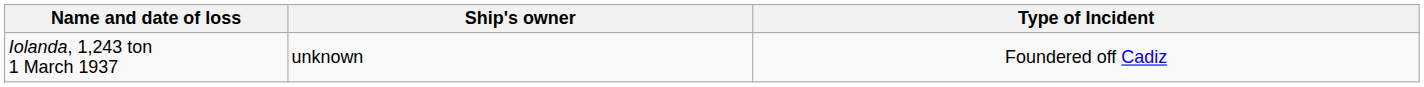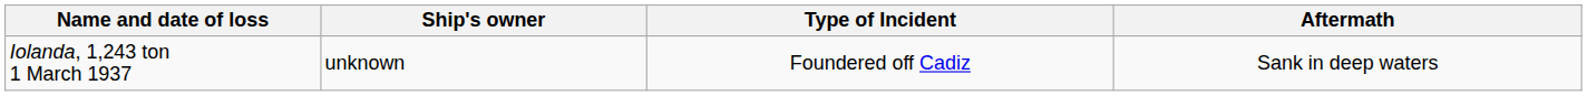 <table class="wikitable sortable" width="100%">
 <tr>
 <th width=20% class=unsortable>Name and date of loss</th>
 <th>Ship's owner</th>
 <th>Type of Incident</th>
+<th>Aftermath</th>
 </tr>
 <tr align="center">
 <td align=left> <em>Iolanda</em>, 1,243 ton<br>1 March 1937</td>
 <td align=left>  unknown</td>
 <td>Foundered off <a href='#'>Cadiz</a></td>
+<td>Sank in deep waters</td>
 </tr>
 </table>
